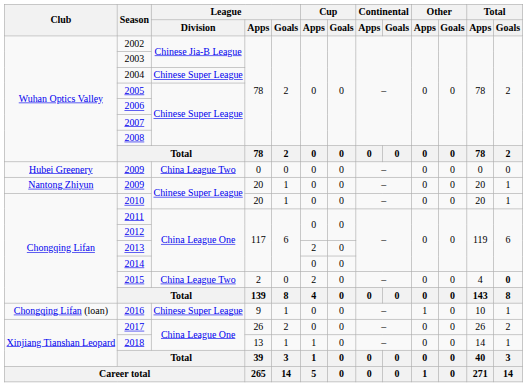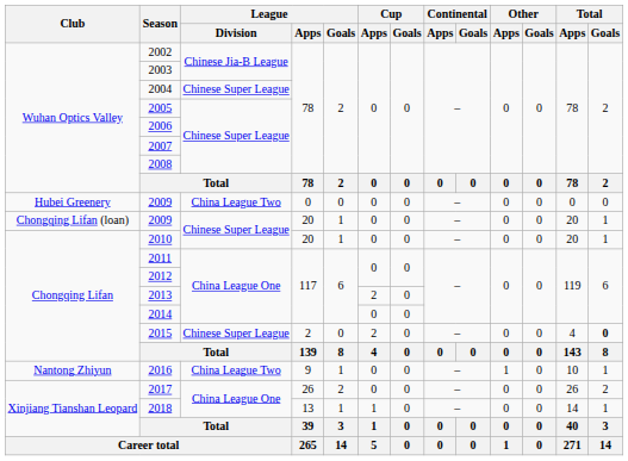 <table class="wikitable" style="text-align: center">
 <tr>
 <th rowspan="2">Club</th>
 <th rowspan="2">Season</th>
 <th colspan="3">League</th>
 <th colspan="2">Cup</th>
 <th colspan="2">Continental</th>
 <th colspan="2">Other</th>
 <th colspan="2">Total</th>
 </tr>
 <tr>
 <th>Division</th>
 <th>Apps</th>
 <th>Goals</th>
 <th>Apps</th>
 <th>Goals</th>
 <th>Apps</th>
 <th>Goals</th>
 <th>Apps</th>
 <th>Goals</th>
 <th>Apps</th>
 <th>Goals</th>
 </tr>
 <tr>
 <td rowspan="8"><a href='#'>Wuhan Optics Valley</a></td>
 <td>2002</td>
 <td rowspan="2"><a href='#'>Chinese Jia-B League</a></td>
 <td rowspan="7">78</td>
 <td rowspan="7">2</td>
 <td rowspan="7">0</td>
 <td rowspan="7">0</td>
 <td rowspan="7" colspan="2">–</td>
 <td rowspan="7">0</td>
 <td rowspan="7">0</td>
 <td rowspan="7">78</td>
 <td rowspan="7">2</td>
 </tr>
 <tr>
 <td>2003</td>
 </tr>
 <tr>
 <td>2004</td>
 <td><a href='#'>Chinese Super League</a></td>
 </tr>
 <tr>
 <td><a href='#'>2005</a></td>
 <td rowspan="4"><a href='#'>Chinese Super League</a></td>
 </tr>
 <tr>
 <td><a href='#'>2006</a></td>
 </tr>
 <tr>
 <td><a href='#'>2007</a></td>
 </tr>
 <tr>
 <td><a href='#'>2008</a></td>
 </tr>
 <tr>
 <th colspan=2>Total</th>
 <th>78</th>
 <th>2</th>
 <th>0</th>
 <th>0</th>
 <th>0</th>
 <th>0</th>
 <th>0</th>
 <th>0</th>
 <th>78</th>
 <th>2</th>
 </tr>
 <tr>
 <td><a href='#'>Hubei Greenery</a></td>
 <td><a href='#'>2009</a></td>
 <td><a href='#'>China League Two</a></td>
 <td>0</td>
 <td>0</td>
 <td>0</td>
 <td>0</td>
 <td colspan="2">–</td>
 <td>0</td>
 <td>0</td>
 <td>0</td>
 <td>0</td>
 </tr>
 <tr>
-<td><a href='#'>Nantong Zhiyun</a></td>
+<td><a href='#'>Chongqing Lifan</a> (loan)</td>
 <td><a href='#'>2009</a></td>
 <td rowspan="2"><a href='#'>Chinese Super League</a></td>
 <td>20</td>
 <td>1</td>
 <td>0</td>
 <td>0</td>
 <td colspan="2">–</td>
 <td>0</td>
 <td>0</td>
 <td>20</td>
 <td>1</td>
 </tr>
 <tr>
 <td rowspan="7"><a href='#'>Chongqing Lifan</a></td>
 <td><a href='#'>2010</a></td>
 <td>20</td>
 <td>1</td>
 <td>0</td>
 <td>0</td>
 <td colspan="2">–</td>
 <td>0</td>
 <td>0</td>
 <td>20</td>
 <td>1</td>
 </tr>
 <tr>
 <td><a href='#'>2011</a></td>
 <td rowspan="4"><a href='#'>China League One</a></td>
 <td rowspan="4">117</td>
 <td rowspan="4">6</td>
 <td rowspan="2">0</td>
 <td rowspan="2">0</td>
 <td rowspan="4" colspan="2">–</td>
 <td rowspan="4">0</td>
 <td rowspan="4">0</td>
 <td rowspan="4">119</td>
 <td rowspan="4">6</td>
 </tr>
 <tr>
 <td><a href='#'>2012</a></td>
 </tr>
 <tr>
 <td><a href='#'>2013</a></td>
 <td>2</td>
 <td>0</td>
 </tr>
 <tr>
 <td><a href='#'>2014</a></td>
 <td>0</td>
 <td>0</td>
 </tr>
 <tr>
 <td><a href='#'>2015</a></td>
-<td><a href='#'>China League Two</a></td>
+<td><a href='#'>Chinese Super League</a></td>
 <td>2</td>
 <td>0</td>
 <td>2</td>
 <td>0</td>
 <td colspan="2">–</td>
 <td>0</td>
 <td>0</td>
 <td>4</td>
 <td><strong>0</strong></td>
 </tr>
 <tr>
 <th colspan=2>Total</th>
 <th>139</th>
 <th>8</th>
 <th>4</th>
 <th>0</th>
 <th>0</th>
 <th>0</th>
 <th>0</th>
 <th>0</th>
 <th>143</th>
 <th>8</th>
 </tr>
 <tr>
-<td><a href='#'>Chongqing Lifan</a> (loan)</td>
+<td><a href='#'>Nantong Zhiyun</a></td>
 <td><a href='#'>2016</a></td>
-<td><a href='#'>Chinese Super League</a></td>
+<td><a href='#'>China League Two</a></td>
 <td>9</td>
 <td>1</td>
 <td>0</td>
 <td>0</td>
 <td colspan="2">–</td>
 <td>1</td>
 <td>0</td>
 <td>10</td>
 <td>1</td>
 </tr>
 <tr>
 <td rowspan="3"><a href='#'>Xinjiang Tianshan Leopard</a></td>
 <td><a href='#'>2017</a></td>
 <td rowspan="2"><a href='#'>China League One</a></td>
 <td>26</td>
 <td>2</td>
 <td>0</td>
 <td>0</td>
 <td colspan="2">–</td>
 <td>0</td>
 <td>0</td>
 <td>26</td>
 <td>2</td>
 </tr>
 <tr>
 <td><a href='#'>2018</a></td>
 <td>13</td>
 <td>1</td>
 <td>1</td>
 <td>0</td>
 <td colspan="2">–</td>
 <td>0</td>
 <td>0</td>
 <td>14</td>
 <td>1</td>
 </tr>
 <tr>
 <th colspan=2>Total</th>
 <th>39</th>
 <th>3</th>
 <th>1</th>
 <th>0</th>
 <th>0</th>
 <th>0</th>
 <th>0</th>
 <th>0</th>
 <th>40</th>
 <th>3</th>
 </tr>
 <tr>
 <th colspan=3>Career total</th>
 <th>265</th>
 <th>14</th>
 <th>5</th>
 <th>0</th>
 <th>0</th>
 <th>0</th>
 <th>1</th>
 <th>0</th>
 <th>271</th>
 <th>14</th>
 </tr>
 </table>
